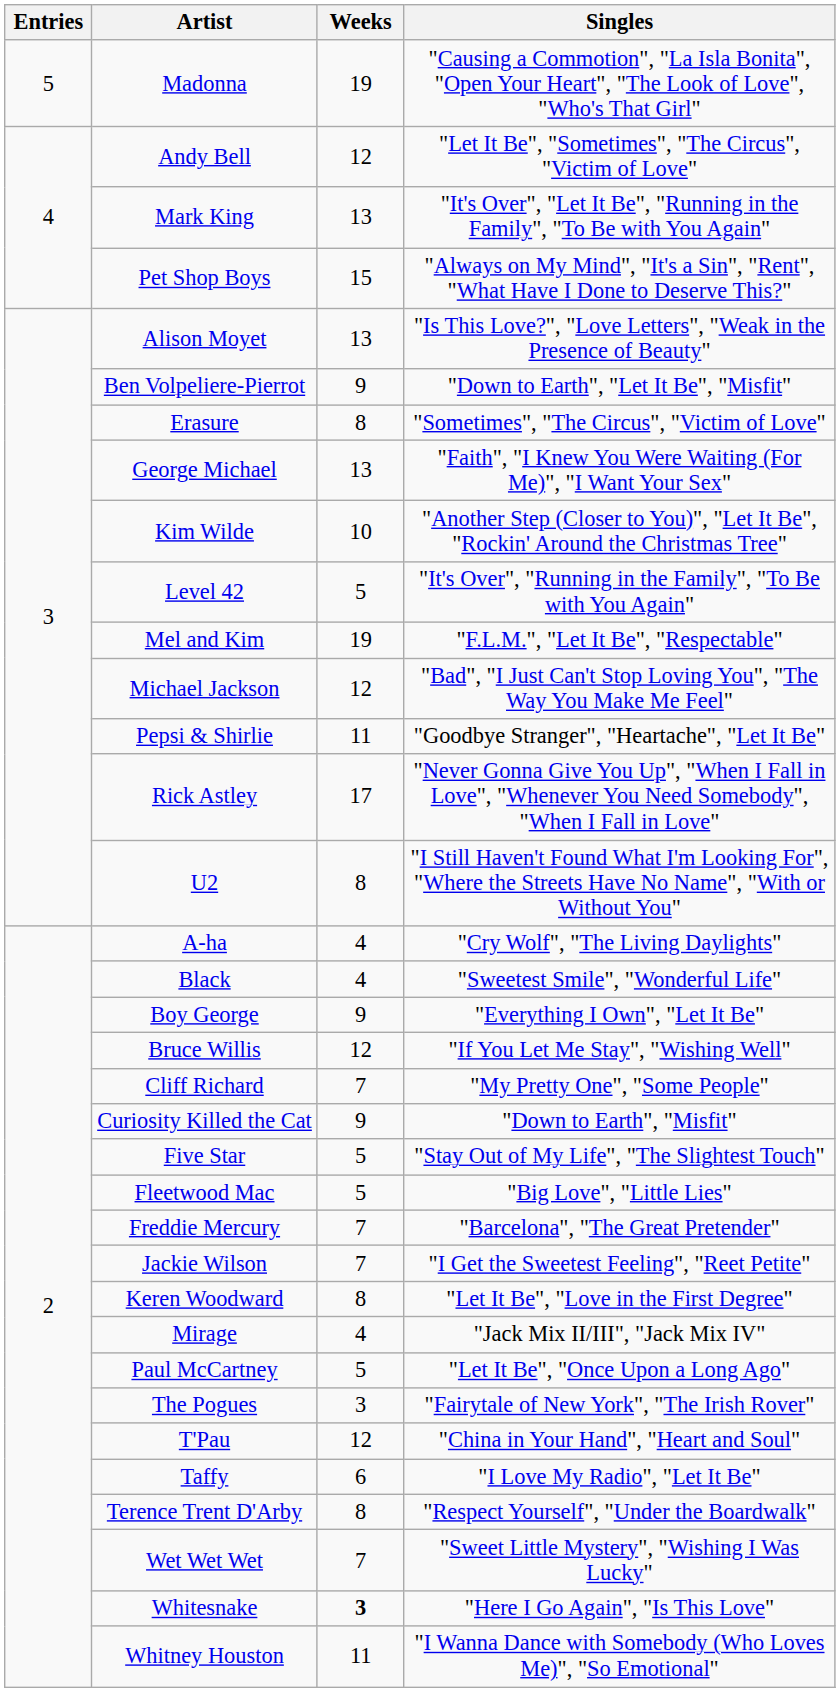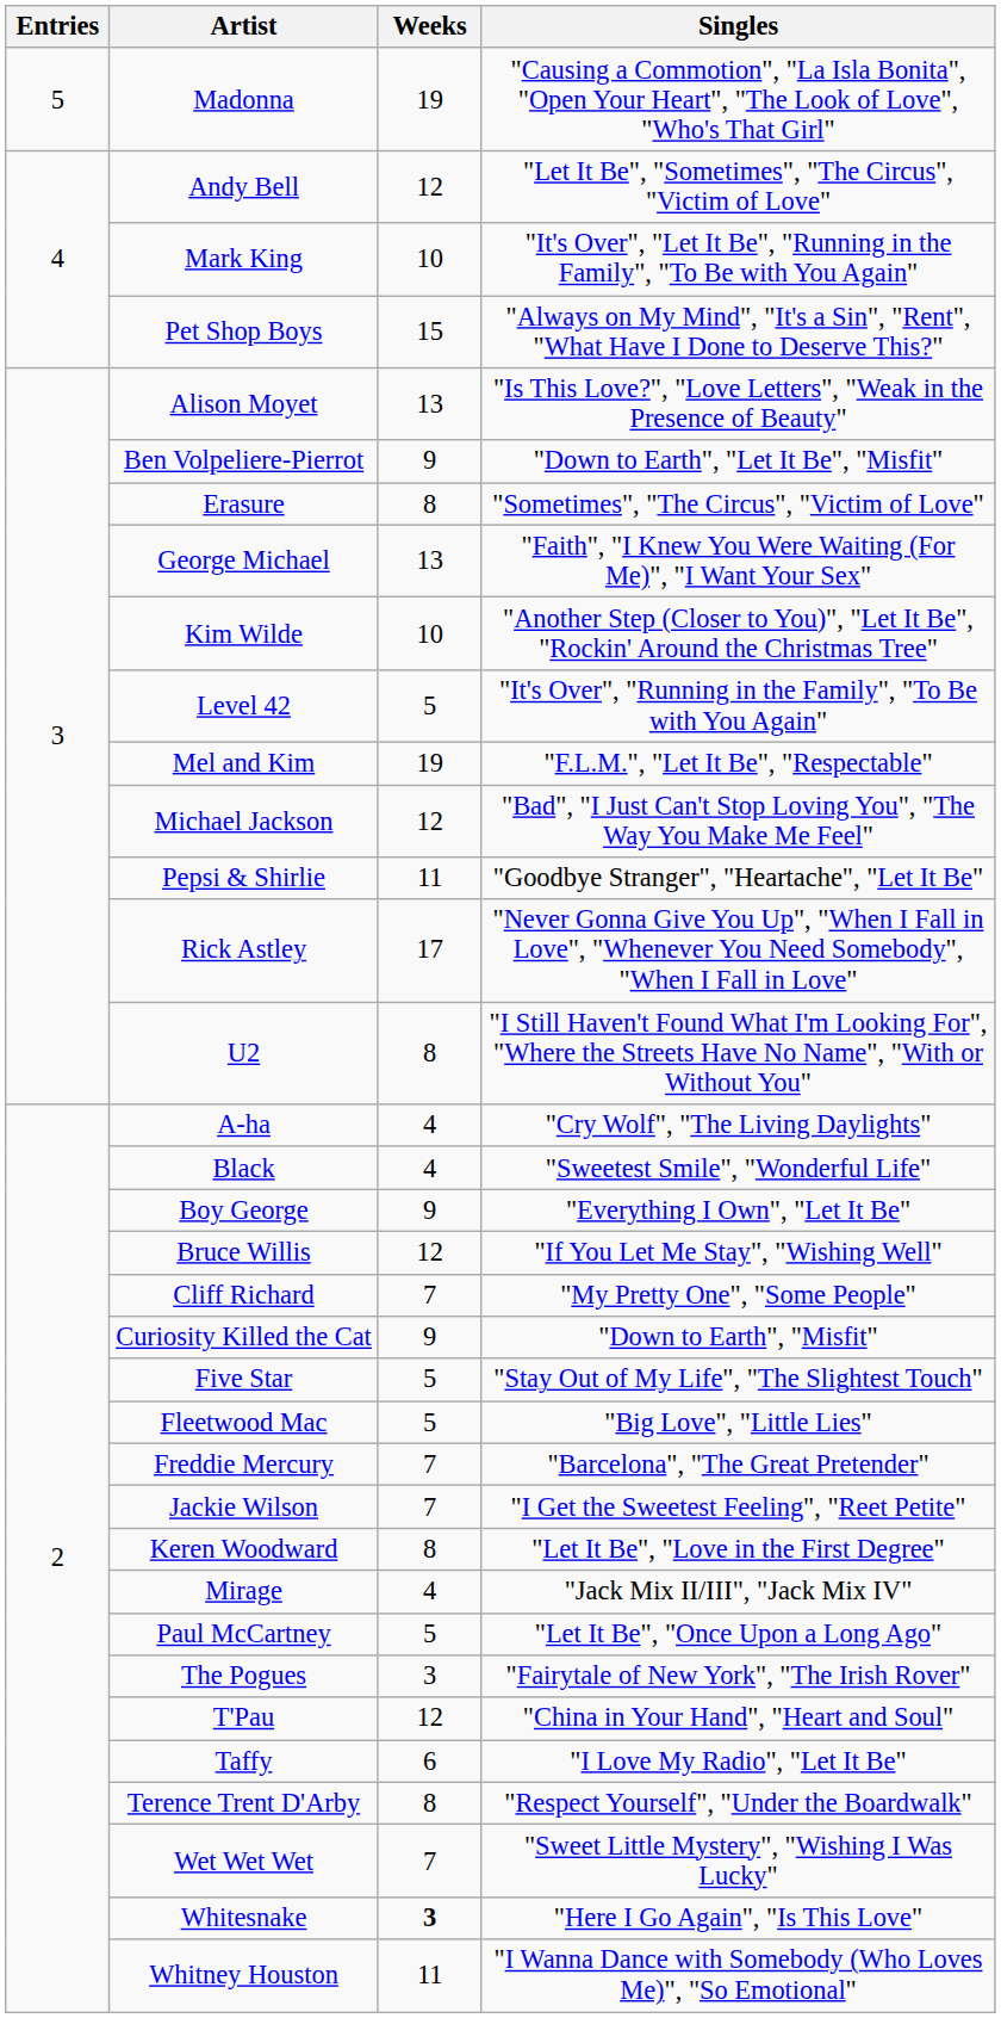 <table class="wikitable sortable" style="text-align: center;">
 <tr>
 <th scope="col" style="width:55px;" data-sort-type="number">Entries</th>
 <th scope="col" style="text-align:center;">Artist</th>
 <th scope="col" style="width:55px;" data-sort-type="number">Weeks</th>
 <th scope="col" style="width:300px;">Singles</th>
 </tr>
 <tr>
 <td rowspan="1" style="text-align:center">5</td>
 <td><a href='#'>Madonna</a> </td>
 <td>19</td>
 <td>"<a href='#'>Causing a Commotion</a>", "<a href='#'>La Isla Bonita</a>", "<a href='#'>Open Your Heart</a>", "<a href='#'>The Look of Love</a>", "<a href='#'>Who's That Girl</a>"</td>
 </tr>
 <tr>
 <td rowspan="3" style="text-align:center">4</td>
 <td><a href='#'>Andy Bell</a> </td>
 <td>12</td>
 <td>"<a href='#'>Let It Be</a>", "<a href='#'>Sometimes</a>", "<a href='#'>The Circus</a>", "<a href='#'>Victim of Love</a>"</td>
 </tr>
 <tr>
 <td><a href='#'>Mark King</a> </td>
-<td>13</td>
+<td>10</td>
 <td>"<a href='#'>It's Over</a>", "<a href='#'>Let It Be</a>", "<a href='#'>Running in the Family</a>", "<a href='#'>To Be with You Again</a>"</td>
 </tr>
 <tr>
 <td><a href='#'>Pet Shop Boys</a></td>
 <td>15</td>
 <td>"<a href='#'>Always on My Mind</a>", "<a href='#'>It's a Sin</a>", "<a href='#'>Rent</a>", "<a href='#'>What Have I Done to Deserve This?</a>"</td>
 </tr>
 <tr>
 <td rowspan="11" style="text-align:center">3</td>
 <td><a href='#'>Alison Moyet</a> </td>
 <td>13</td>
 <td>"<a href='#'>Is This Love?</a>", "<a href='#'>Love Letters</a>", "<a href='#'>Weak in the Presence of Beauty</a>"</td>
 </tr>
 <tr>
 <td><a href='#'>Ben Volpeliere-Pierrot</a> </td>
 <td>9</td>
 <td>"<a href='#'>Down to Earth</a>", "<a href='#'>Let It Be</a>", "<a href='#'>Misfit</a>"</td>
 </tr>
 <tr>
 <td><a href='#'>Erasure</a> </td>
 <td>8</td>
 <td>"<a href='#'>Sometimes</a>", "<a href='#'>The Circus</a>", "<a href='#'>Victim of Love</a>"</td>
 </tr>
 <tr>
 <td><a href='#'>George Michael</a></td>
 <td>13</td>
 <td>"<a href='#'>Faith</a>", "<a href='#'>I Knew You Were Waiting (For Me)</a>", "<a href='#'>I Want Your Sex</a>"</td>
 </tr>
 <tr>
 <td><a href='#'>Kim Wilde</a> </td>
 <td>10</td>
 <td>"<a href='#'>Another Step (Closer to You)</a>", "<a href='#'>Let It Be</a>", "<a href='#'>Rockin' Around the Christmas Tree</a>"</td>
 </tr>
 <tr>
 <td><a href='#'>Level 42</a></td>
 <td>5</td>
 <td>"<a href='#'>It's Over</a>", "<a href='#'>Running in the Family</a>", "<a href='#'>To Be with You Again</a>"</td>
 </tr>
 <tr>
 <td><a href='#'>Mel and Kim</a> </td>
 <td>19</td>
 <td>"<a href='#'>F.L.M.</a>", "<a href='#'>Let It Be</a>", "<a href='#'>Respectable</a>"</td>
 </tr>
 <tr>
 <td><a href='#'>Michael Jackson</a></td>
 <td>12</td>
 <td>"<a href='#'>Bad</a>", "<a href='#'>I Just Can't Stop Loving You</a>", "<a href='#'>The Way You Make Me Feel</a>"</td>
 </tr>
 <tr>
 <td><a href='#'>Pepsi & Shirlie</a> </td>
 <td>11</td>
 <td>"Goodbye Stranger", "Heartache", "<a href='#'>Let It Be</a>"</td>
 </tr>
 <tr>
 <td><a href='#'>Rick Astley</a></td>
 <td>17</td>
 <td>"<a href='#'>Never Gonna Give You Up</a>", "<a href='#'>When I Fall in Love</a>", "<a href='#'>Whenever You Need Somebody</a>", "<a href='#'>When I Fall in Love</a>"</td>
 </tr>
 <tr>
 <td><a href='#'>U2</a></td>
 <td>8</td>
 <td>"<a href='#'>I Still Haven't Found What I'm Looking For</a>", "<a href='#'>Where the Streets Have No Name</a>", "<a href='#'>With or Without You</a>"</td>
 </tr>
 <tr>
 <td rowspan="20" style="text-align:center">2</td>
 <td><a href='#'>A-ha</a> </td>
 <td>4</td>
 <td>"<a href='#'>Cry Wolf</a>", "<a href='#'>The Living Daylights</a>"</td>
 </tr>
 <tr>
 <td><a href='#'>Black</a></td>
 <td>4</td>
 <td>"<a href='#'>Sweetest Smile</a>", "<a href='#'>Wonderful Life</a>"</td>
 </tr>
 <tr>
 <td><a href='#'>Boy George</a> </td>
 <td>9</td>
 <td>"<a href='#'>Everything I Own</a>", "<a href='#'>Let It Be</a>"</td>
 </tr>
 <tr>
 <td><a href='#'>Bruce Willis</a></td>
 <td>12</td>
 <td>"<a href='#'>If You Let Me Stay</a>", "<a href='#'>Wishing Well</a>"</td>
 </tr>
 <tr>
 <td><a href='#'>Cliff Richard</a></td>
 <td>7</td>
 <td>"<a href='#'>My Pretty One</a>", "<a href='#'>Some People</a>"</td>
 </tr>
 <tr>
 <td><a href='#'>Curiosity Killed the Cat</a></td>
 <td>9</td>
 <td>"<a href='#'>Down to Earth</a>", "<a href='#'>Misfit</a>"</td>
 </tr>
 <tr>
 <td><a href='#'>Five Star</a></td>
 <td>5</td>
 <td>"<a href='#'>Stay Out of My Life</a>", "<a href='#'>The Slightest Touch</a>"</td>
 </tr>
 <tr>
 <td><a href='#'>Fleetwood Mac</a></td>
 <td>5</td>
 <td>"<a href='#'>Big Love</a>", "<a href='#'>Little Lies</a>"</td>
 </tr>
 <tr>
 <td><a href='#'>Freddie Mercury</a></td>
 <td>7</td>
 <td>"<a href='#'>Barcelona</a>", "<a href='#'>The Great Pretender</a>"</td>
 </tr>
 <tr>
 <td><a href='#'>Jackie Wilson</a> </td>
 <td>7</td>
 <td>"<a href='#'>I Get the Sweetest Feeling</a>", "<a href='#'>Reet Petite</a>"</td>
 </tr>
 <tr>
 <td><a href='#'>Keren Woodward</a> </td>
 <td>8</td>
 <td>"<a href='#'>Let It Be</a>", "<a href='#'>Love in the First Degree</a>"</td>
 </tr>
 <tr>
 <td><a href='#'>Mirage</a></td>
 <td>4</td>
 <td>"Jack Mix II/III", "Jack Mix IV"</td>
 </tr>
 <tr>
 <td><a href='#'>Paul McCartney</a> </td>
 <td>5</td>
 <td>"<a href='#'>Let It Be</a>", "<a href='#'>Once Upon a Long Ago</a>"</td>
 </tr>
 <tr>
 <td><a href='#'>The Pogues</a></td>
 <td>3</td>
 <td>"<a href='#'>Fairytale of New York</a>", "<a href='#'>The Irish Rover</a>"</td>
 </tr>
 <tr>
 <td><a href='#'>T'Pau</a></td>
 <td>12</td>
 <td>"<a href='#'>China in Your Hand</a>", "<a href='#'>Heart and Soul</a>"</td>
 </tr>
 <tr>
 <td><a href='#'>Taffy</a> </td>
 <td>6</td>
 <td>"<a href='#'>I Love My Radio</a>", "<a href='#'>Let It Be</a>"</td>
 </tr>
 <tr>
 <td><a href='#'>Terence Trent D'Arby</a></td>
 <td>8</td>
 <td>"<a href='#'>Respect Yourself</a>", "<a href='#'>Under the Boardwalk</a>"</td>
 </tr>
 <tr>
 <td><a href='#'>Wet Wet Wet</a></td>
 <td>7</td>
 <td>"<a href='#'>Sweet Little Mystery</a>", "<a href='#'>Wishing I Was Lucky</a>"</td>
 </tr>
 <tr>
 <td><a href='#'>Whitesnake</a></td>
 <td><strong>3</strong></td>
 <td>"<a href='#'>Here I Go Again</a>", "<a href='#'>Is This Love</a>"</td>
 </tr>
 <tr>
 <td><a href='#'>Whitney Houston</a></td>
 <td>11</td>
 <td>"<a href='#'>I Wanna Dance with Somebody (Who Loves Me)</a>", "<a href='#'>So Emotional</a>"</td>
 </tr>
 <tr>
 </tr>
 </table>
